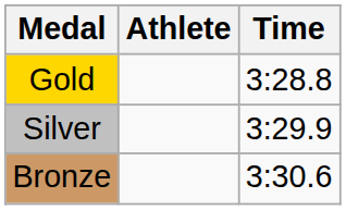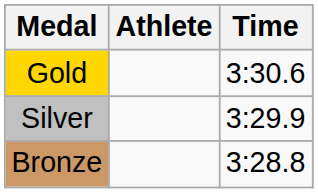 <table class="wikitable">
 <tr>
 <th>Medal</th>
 <th>Athlete</th>
 <th>Time</th>
 </tr>
 <tr>
 <td style="text-align:center;background-color:gold;">Gold</td>
 <td></td>
-<td>3:28.8</td>
+<td>3:30.6</td>
 </tr>
 <tr>
 <td style="text-align:center;background-color:silver;">Silver</td>
 <td></td>
 <td>3:29.9</td>
 </tr>
 <tr>
 <td style="text-align:center;background-color:#CC9966;">Bronze</td>
 <td></td>
-<td>3:30.6</td>
+<td>3:28.8</td>
 </tr>
 </table>
